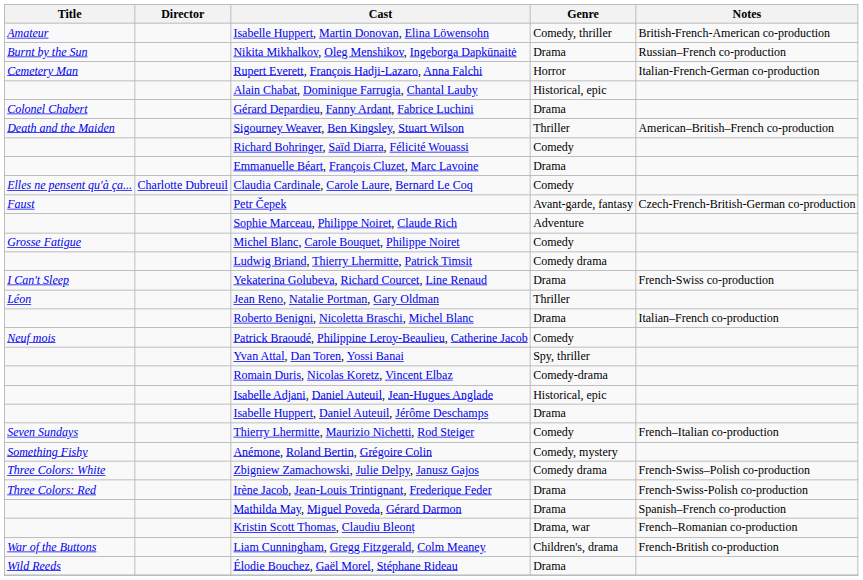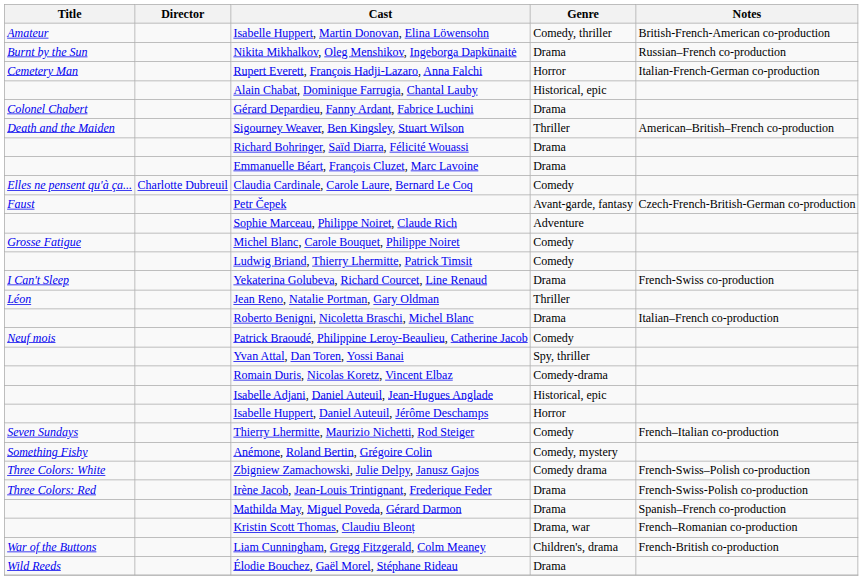 <table class="wikitable sortable">
 <tr>
 <th scope="col">Title</th>
 <th scope="col">Director</th>
 <th scope="col" class="unsortable">Cast</th>
 <th scope="col">Genre</th>
 <th scope="col">Notes</th>
 </tr>
 <tr>
 <td><em><a href='#'>Amateur</a></em></td>
 <td></td>
 <td><a href='#'>Isabelle Huppert</a>, <a href='#'>Martin Donovan</a>, <a href='#'>Elina Löwensohn</a></td>
 <td>Comedy, thriller</td>
 <td>British-French-American co-production</td>
 </tr>
 <tr>
 <td><em><a href='#'>Burnt by the Sun</a></em></td>
 <td></td>
 <td><a href='#'>Nikita Mikhalkov</a>, <a href='#'>Oleg Menshikov</a>, <a href='#'>Ingeborga Dapkūnaitė</a></td>
 <td>Drama</td>
 <td>Russian–French co-production</td>
 </tr>
 <tr>
 <td><em><a href='#'>Cemetery Man</a></em></td>
 <td></td>
 <td><a href='#'>Rupert Everett</a>, <a href='#'>François Hadji-Lazaro</a>, <a href='#'>Anna Falchi</a></td>
 <td>Horror</td>
 <td>Italian-French-German co-production</td>
 </tr>
 <tr>
 <td><em></em></td>
 <td></td>
 <td><a href='#'>Alain Chabat</a>, <a href='#'>Dominique Farrugia</a>, <a href='#'>Chantal Lauby</a></td>
 <td>Historical, epic</td>
 <td></td>
 </tr>
 <tr>
 <td><em><a href='#'>Colonel Chabert</a></em></td>
 <td></td>
 <td><a href='#'>Gérard Depardieu</a>, <a href='#'>Fanny Ardant</a>, <a href='#'>Fabrice Luchini</a></td>
 <td>Drama</td>
 <td></td>
 </tr>
 <tr>
 <td><em><a href='#'>Death and the Maiden</a></em></td>
 <td></td>
 <td><a href='#'>Sigourney Weaver</a>, <a href='#'>Ben Kingsley</a>, <a href='#'>Stuart Wilson</a></td>
 <td>Thriller</td>
 <td>American–British–French co-production</td>
 </tr>
 <tr>
 <td><em></em></td>
 <td></td>
 <td><a href='#'>Richard Bohringer</a>, <a href='#'>Saïd Diarra</a>, <a href='#'>Félicité Wouassi</a></td>
-<td>Comedy</td>
+<td>Drama</td>
 <td></td>
 </tr>
 <tr>
 <td><em></em></td>
 <td></td>
 <td><a href='#'>Emmanuelle Béart</a>, <a href='#'>François Cluzet</a>, <a href='#'>Marc Lavoine</a></td>
 <td>Drama</td>
 <td></td>
 </tr>
 <tr>
 <td><em><a href='#'>Elles ne pensent qu'à ça...</a></em></td>
 <td><a href='#'>Charlotte Dubreuil</a></td>
 <td><a href='#'>Claudia Cardinale</a>, <a href='#'>Carole Laure</a>, <a href='#'>Bernard Le Coq</a></td>
 <td>Comedy</td>
 <td></td>
 </tr>
 <tr>
 <td><em><a href='#'>Faust</a></em></td>
 <td></td>
 <td><a href='#'>Petr Čepek</a></td>
 <td>Avant-garde, fantasy</td>
 <td>Czech-French-British-German co-production</td>
 </tr>
 <tr>
 <td><em></em></td>
 <td></td>
 <td><a href='#'>Sophie Marceau</a>, <a href='#'>Philippe Noiret</a>, <a href='#'>Claude Rich</a></td>
 <td>Adventure</td>
 <td></td>
 </tr>
 <tr>
 <td><em><a href='#'>Grosse Fatigue</a></em></td>
 <td></td>
 <td><a href='#'>Michel Blanc</a>, <a href='#'>Carole Bouquet</a>, <a href='#'>Philippe Noiret</a></td>
 <td>Comedy</td>
 <td></td>
 </tr>
 <tr>
 <td><em></em></td>
 <td></td>
 <td><a href='#'>Ludwig Briand</a>, <a href='#'>Thierry Lhermitte</a>, <a href='#'>Patrick Timsit</a></td>
-<td>Comedy drama</td>
+<td>Comedy</td>
 <td></td>
 </tr>
 <tr>
 <td><em><a href='#'>I Can't Sleep</a></em></td>
 <td></td>
 <td><a href='#'>Yekaterina Golubeva</a>, <a href='#'>Richard Courcet</a>, <a href='#'>Line Renaud</a></td>
 <td>Drama</td>
 <td>French-Swiss co-production</td>
 </tr>
 <tr>
 <td><em><a href='#'>Léon</a></em></td>
 <td></td>
 <td><a href='#'>Jean Reno</a>, <a href='#'>Natalie Portman</a>, <a href='#'>Gary Oldman</a></td>
 <td>Thriller</td>
 <td></td>
 </tr>
 <tr>
 <td><em></em></td>
 <td></td>
 <td><a href='#'>Roberto Benigni</a>, <a href='#'>Nicoletta Braschi</a>, <a href='#'>Michel Blanc</a></td>
 <td>Drama</td>
 <td>Italian–French co-production</td>
 </tr>
 <tr>
 <td><em><a href='#'>Neuf mois</a></em></td>
 <td></td>
 <td><a href='#'>Patrick Braoudé</a>, <a href='#'>Philippine Leroy-Beaulieu</a>, <a href='#'>Catherine Jacob</a></td>
 <td>Comedy</td>
 <td></td>
 </tr>
 <tr>
 <td><em></em></td>
 <td></td>
 <td><a href='#'>Yvan Attal</a>, <a href='#'>Dan Toren</a>, <a href='#'>Yossi Banai</a></td>
 <td>Spy, thriller</td>
 <td></td>
 </tr>
 <tr>
 <td><em></em></td>
 <td></td>
 <td><a href='#'>Romain Duris</a>, <a href='#'>Nicolas Koretz</a>, <a href='#'>Vincent Elbaz</a></td>
 <td>Comedy-drama</td>
 <td></td>
 </tr>
 <tr>
 <td><em></em></td>
 <td></td>
 <td><a href='#'>Isabelle Adjani</a>, <a href='#'>Daniel Auteuil</a>, <a href='#'>Jean-Hugues Anglade</a></td>
 <td>Historical, epic</td>
 <td></td>
 </tr>
 <tr>
 <td><em></em></td>
 <td></td>
 <td><a href='#'>Isabelle Huppert</a>, <a href='#'>Daniel Auteuil</a>, <a href='#'>Jérôme Deschamps</a></td>
-<td>Drama</td>
+<td>Horror</td>
 <td></td>
 </tr>
 <tr>
 <td><em><a href='#'>Seven Sundays</a></em></td>
 <td></td>
 <td><a href='#'>Thierry Lhermitte</a>, <a href='#'>Maurizio Nichetti</a>, <a href='#'>Rod Steiger</a></td>
 <td>Comedy</td>
 <td>French–Italian co-production</td>
 </tr>
 <tr>
 <td><em><a href='#'>Something Fishy</a></em></td>
 <td></td>
 <td><a href='#'>Anémone</a>, <a href='#'>Roland Bertin</a>, <a href='#'>Grégoire Colin</a></td>
 <td>Comedy, mystery</td>
 <td></td>
 </tr>
 <tr>
 <td><em><a href='#'>Three Colors: White</a></em></td>
 <td></td>
 <td><a href='#'>Zbigniew Zamachowski</a>, <a href='#'>Julie Delpy</a>, <a href='#'>Janusz Gajos</a></td>
 <td>Comedy drama</td>
 <td>French-Swiss–Polish co-production</td>
 </tr>
 <tr>
 <td><em><a href='#'>Three Colors: Red</a></em></td>
 <td></td>
 <td><a href='#'>Irène Jacob</a>, <a href='#'>Jean-Louis Trintignant</a>, <a href='#'>Frederique Feder</a></td>
 <td>Drama</td>
 <td>French-Swiss-Polish co-production</td>
 </tr>
 <tr>
 <td><em></em></td>
 <td></td>
 <td><a href='#'>Mathilda May</a>, <a href='#'>Miguel Poveda</a>, <a href='#'>Gérard Darmon</a></td>
 <td>Drama</td>
 <td>Spanish–French co-production</td>
 </tr>
 <tr>
 <td><em></em></td>
 <td></td>
 <td><a href='#'>Kristin Scott Thomas</a>, <a href='#'>Claudiu Bleonț</a></td>
 <td>Drama, war</td>
 <td>French–Romanian co-production</td>
 </tr>
 <tr>
 <td><em><a href='#'>War of the Buttons</a></em></td>
 <td></td>
 <td><a href='#'>Liam Cunningham</a>, <a href='#'>Gregg Fitzgerald</a>, <a href='#'>Colm Meaney</a></td>
 <td>Children's, drama</td>
 <td>French-British co-production</td>
 </tr>
 <tr>
 <td><em><a href='#'>Wild Reeds</a></em></td>
 <td></td>
 <td><a href='#'>Élodie Bouchez</a>, <a href='#'>Gaël Morel</a>, <a href='#'>Stéphane Rideau</a></td>
 <td>Drama</td>
 <td></td>
 </tr>
 <tr>
 </tr>
 </table>
